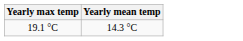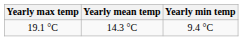 <table class="wikitable" style="text-align:center">
 <tr>
 <th>Yearly max temp</th>
 <th>Yearly mean temp</th>
+<th>Yearly min temp</th>
 </tr>
 <tr>
 <td>19.1 °C</td>
 <td>14.3 °C</td>
+<td>9.4 °C</td>
 </tr>
 </table>
